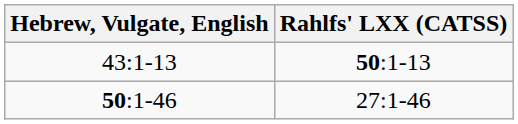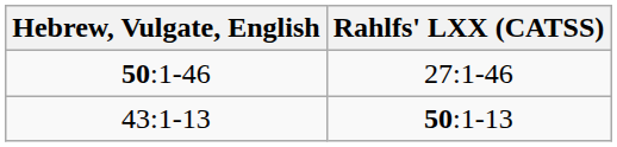 <table class=wikitable>
 <tr>
 <th>Hebrew, Vulgate, English</th>
 <th>Rahlfs' LXX (CATSS)</th>
 </tr>
 <tr>
+<td align=center><strong>50</strong>:1-46</td>
+<td align=center>27:1-46</td>
+</tr>
+<tr>
 <td align=center>43:1-13</td>
 <td align=center><strong>50</strong>:1-13</td>
 </tr>
-<tr>
-<td align=center><strong>50</strong>:1-46</td>
-<td align=center>27:1-46</td>
-</tr>
 </table>
